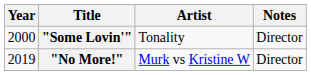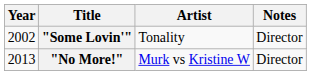 <table class="wikitable plainrowheaders sortable">
 <tr>
 <th scope="col">Year</th>
 <th scope="col">Title</th>
 <th scope="col">Artist</th>
 <th scope="col" class="unsortable">Notes</th>
 </tr>
 <tr>
-<td>2000</td>
+<td>2002</td>
 <th scope=row>"Some Lovin'"</th>
 <td>Tonality</td>
 <td>Director</td>
 </tr>
 <tr>
-<td>2019</td>
+<td>2013</td>
 <th scope=row>"No More!"</th>
 <td><a href='#'>Murk</a> vs <a href='#'>Kristine W</a></td>
 <td>Director</td>
 </tr>
 </table>
